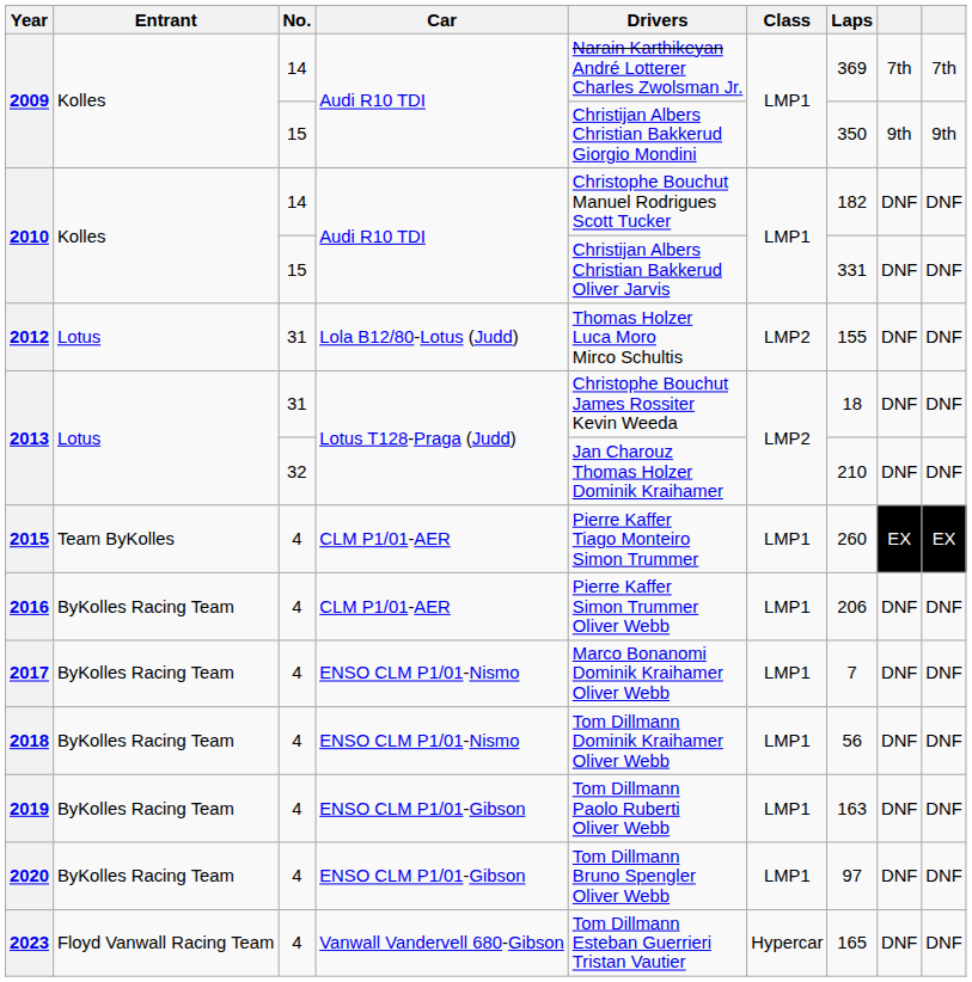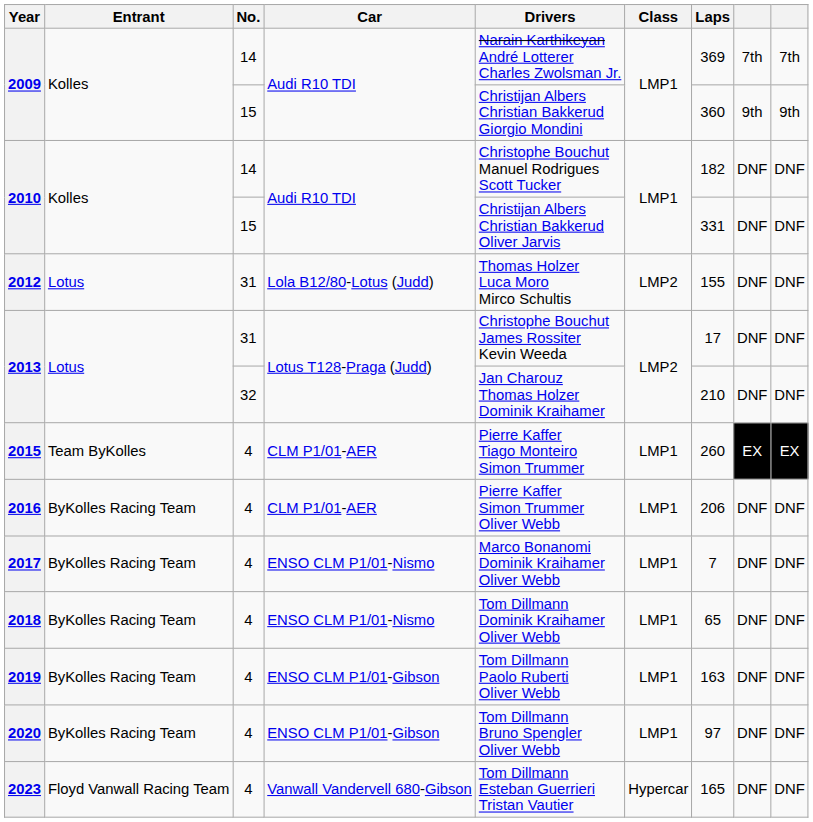 <table class="wikitable" style="font-size:90%">
 <tr>
 <th>Year</th>
 <th>Entrant</th>
 <th>No.</th>
 <th>Car</th>
 <th>Drivers</th>
 <th>Class</th>
 <th>Laps</th>
 <th></th>
 <th></th>
 </tr>
 <tr align="center">
 <th rowspan=2><a href='#'>2009</a></th>
 <td rowspan=2 align=left> Kolles</td>
 <td>14</td>
 <td rowspan=2 align=left><a href='#'>Audi R10 TDI</a></td>
 <td align=left> <s><a href='#'>Narain Karthikeyan</a></s><br> <a href='#'>André Lotterer</a><br> <a href='#'>Charles Zwolsman Jr.</a></td>
 <td rowspan=2>LMP1</td>
 <td>369</td>
 <td>7th</td>
 <td>7th</td>
 </tr>
 <tr align="center">
 <td>15</td>
 <td align=left> <a href='#'>Christijan Albers</a><br> <a href='#'>Christian Bakkerud</a><br> <a href='#'>Giorgio Mondini</a></td>
-<td>350</td>
+<td>360</td>
 <td>9th</td>
 <td>9th</td>
 </tr>
 <tr align="center">
 <th rowspan=2><a href='#'>2010</a></th>
 <td rowspan=2 align=left> Kolles</td>
 <td>14</td>
 <td rowspan=2 align=left><a href='#'>Audi R10 TDI</a></td>
 <td align=left> <a href='#'>Christophe Bouchut</a><br> Manuel Rodrigues<br> <a href='#'>Scott Tucker</a></td>
 <td rowspan=2>LMP1</td>
 <td>182</td>
 <td>DNF</td>
 <td>DNF</td>
 </tr>
 <tr align="center">
 <td>15</td>
 <td align=left> <a href='#'>Christijan Albers</a><br> <a href='#'>Christian Bakkerud</a><br> <a href='#'>Oliver Jarvis</a></td>
 <td>331</td>
 <td>DNF</td>
 <td>DNF</td>
 </tr>
 <tr align="center">
 <th><a href='#'>2012</a></th>
 <td align=left> <a href='#'>Lotus</a></td>
 <td>31</td>
 <td align=left><a href='#'>Lola B12/80</a>-<a href='#'>Lotus</a> (<a href='#'>Judd</a>)</td>
 <td align=left> <a href='#'>Thomas Holzer</a><br> <a href='#'>Luca Moro</a><br> Mirco Schultis</td>
 <td>LMP2</td>
 <td>155</td>
 <td>DNF</td>
 <td>DNF</td>
 </tr>
 <tr align="center">
 <th rowspan=2><a href='#'>2013</a></th>
 <td rowspan=2 align=left> <a href='#'>Lotus</a></td>
 <td>31</td>
 <td rowspan=2 align=left><a href='#'>Lotus T128</a>-<a href='#'>Praga</a> (<a href='#'>Judd</a>)</td>
 <td align=left> <a href='#'>Christophe Bouchut</a><br> <a href='#'>James Rossiter</a><br> Kevin Weeda</td>
 <td rowspan=2>LMP2</td>
-<td>18</td>
+<td>17</td>
 <td>DNF</td>
 <td>DNF</td>
 </tr>
 <tr align="center">
 <td>32</td>
 <td align=left> <a href='#'>Jan Charouz</a><br> <a href='#'>Thomas Holzer</a><br> <a href='#'>Dominik Kraihamer</a></td>
 <td>210</td>
 <td>DNF</td>
 <td>DNF</td>
 </tr>
 <tr align="center">
 <th><a href='#'>2015</a></th>
 <td align=left> Team ByKolles</td>
 <td>4</td>
 <td align=left><a href='#'>CLM P1/01</a>-<a href='#'>AER</a></td>
 <td align=left> <a href='#'>Pierre Kaffer</a><br> <a href='#'>Tiago Monteiro</a><br> <a href='#'>Simon Trummer</a></td>
 <td>LMP1</td>
 <td>260</td>
 <td style="background:#000000; color:white">EX</td>
 <td style="background:#000000; color:white">EX</td>
 </tr>
 <tr align="center">
 <th><a href='#'>2016</a></th>
 <td align=left> ByKolles Racing Team</td>
 <td>4</td>
 <td align=left><a href='#'>CLM P1/01</a>-<a href='#'>AER</a></td>
 <td align=left> <a href='#'>Pierre Kaffer</a><br> <a href='#'>Simon Trummer</a><br> <a href='#'>Oliver Webb</a></td>
 <td>LMP1</td>
 <td>206</td>
 <td>DNF</td>
 <td>DNF</td>
 </tr>
 <tr align="center">
 <th><a href='#'>2017</a></th>
 <td align=left> ByKolles Racing Team</td>
 <td>4</td>
 <td align=left><a href='#'>ENSO CLM P1/01</a>-<a href='#'>Nismo</a></td>
 <td align=left> <a href='#'>Marco Bonanomi</a><br> <a href='#'>Dominik Kraihamer</a><br> <a href='#'>Oliver Webb</a></td>
 <td>LMP1</td>
 <td>7</td>
 <td>DNF</td>
 <td>DNF</td>
 </tr>
 <tr align="center">
 <th><a href='#'>2018</a></th>
 <td align=left> ByKolles Racing Team</td>
 <td>4</td>
 <td align=left><a href='#'>ENSO CLM P1/01</a>-<a href='#'>Nismo</a></td>
 <td align=left> <a href='#'>Tom Dillmann</a><br> <a href='#'>Dominik Kraihamer</a><br> <a href='#'>Oliver Webb</a></td>
 <td>LMP1</td>
-<td>56</td>
+<td>65</td>
 <td>DNF</td>
 <td>DNF</td>
 </tr>
 <tr align="center">
 <th><a href='#'>2019</a></th>
 <td align=left> ByKolles Racing Team</td>
 <td>4</td>
 <td align=left><a href='#'>ENSO CLM P1/01</a>-<a href='#'>Gibson</a></td>
 <td align=left> <a href='#'>Tom Dillmann</a><br> <a href='#'>Paolo Ruberti</a><br> <a href='#'>Oliver Webb</a></td>
 <td>LMP1</td>
 <td>163</td>
 <td>DNF</td>
 <td>DNF</td>
 </tr>
 <tr align="center">
 <th><a href='#'>2020</a></th>
 <td align=left> ByKolles Racing Team</td>
 <td>4</td>
 <td align=left><a href='#'>ENSO CLM P1/01</a>-<a href='#'>Gibson</a></td>
 <td align=left> <a href='#'>Tom Dillmann</a><br> <a href='#'>Bruno Spengler</a><br> <a href='#'>Oliver Webb</a></td>
 <td>LMP1</td>
 <td>97</td>
 <td>DNF</td>
 <td>DNF</td>
 </tr>
 <tr align="center">
 <th><a href='#'>2023</a></th>
 <td align=left> Floyd Vanwall Racing Team</td>
 <td>4</td>
 <td align=left><a href='#'>Vanwall Vandervell 680</a>-<a href='#'>Gibson</a></td>
 <td align=left> <a href='#'>Tom Dillmann</a><br> <a href='#'>Esteban Guerrieri</a><br> <a href='#'>Tristan Vautier</a></td>
 <td>Hypercar</td>
 <td>165</td>
 <td>DNF</td>
 <td>DNF</td>
 </tr>
 </table>
